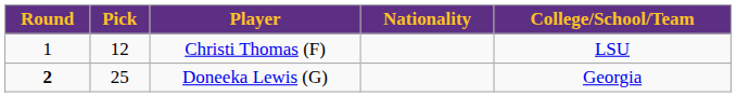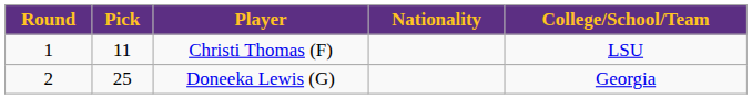 <table class="wikitable" width="50%">
 <tr align="center" style="background:#5c2f83; color:#ffc322;">
 <td><strong>Round</strong></td>
 <td><strong>Pick</strong></td>
 <td><strong>Player</strong></td>
 <td><strong>Nationality</strong></td>
 <td><strong>College/School/Team</strong></td>
 </tr>
 <tr align="center">
 <td>1</td>
-<td>12</td>
+<td>11</td>
 <td><a href='#'>Christi Thomas</a> (F)</td>
 <td></td>
 <td><a href='#'>LSU</a></td>
 </tr>
 <tr align="center">
-<td><strong>2</strong></td>
+<td>2</td>
 <td>25</td>
 <td><a href='#'>Doneeka Lewis</a> (G)</td>
 <td></td>
 <td><a href='#'>Georgia</a></td>
 </tr>
 </table>
